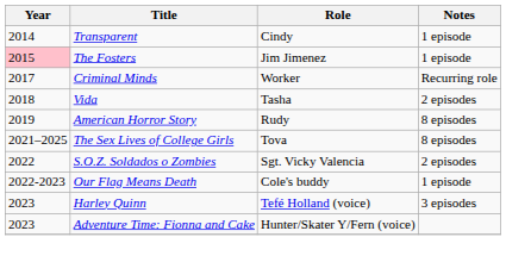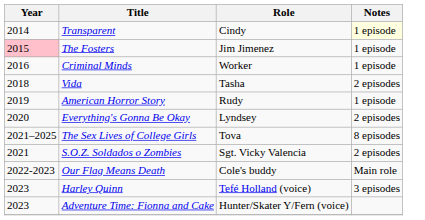 <table class="wikitable">
 <tr>
 <th>Year</th>
 <th>Title</th>
 <th>Role</th>
 <th>Notes</th>
 </tr>
 <tr>
 <td>2014</td>
 <td><em><a href='#'>Transparent</a></em></td>
 <td>Cindy</td>
-<td>1 episode</td>
+<td style="background: lightyellow;">1 episode</td>
 </tr>
 <tr>
 <td style="background: pink;">2015</td>
 <td><em><a href='#'>The Fosters</a></em></td>
 <td>Jim Jimenez</td>
 <td>1 episode</td>
 </tr>
 <tr>
-<td>2017</td>
+<td>2016</td>
 <td><em><a href='#'>Criminal Minds</a></em></td>
 <td>Worker</td>
-<td>Recurring role</td>
+<td>1 episode</td>
 </tr>
 <tr>
 <td>2018</td>
 <td><em><a href='#'>Vida</a></em></td>
 <td>Tasha</td>
 <td>2 episodes</td>
 </tr>
 <tr>
 <td>2019</td>
 <td><em><a href='#'>American Horror Story</a></em></td>
 <td>Rudy</td>
-<td>8 episodes</td>
+<td>1 episode</td>
+</tr>
+<tr>
+<td>2020</td>
+<td><em><a href='#'>Everything's Gonna Be Okay</a></em></td>
+<td>Lyndsey</td>
+<td>2 episodes</td>
 </tr>
 <tr>
 <td>2021–2025</td>
 <td><em><a href='#'>The Sex Lives of College Girls</a></em></td>
 <td>Tova</td>
 <td>8 episodes</td>
 </tr>
 <tr>
-<td>2022</td>
+<td>2021</td>
 <td><em><a href='#'>S.O.Z. Soldados o Zombies</a></em></td>
 <td>Sgt. Vicky Valencia</td>
 <td>2 episodes</td>
 </tr>
 <tr>
 <td>2022-2023</td>
 <td><em><a href='#'>Our Flag Means Death</a></em></td>
 <td>Cole's buddy</td>
-<td>1 episode</td>
+<td>Main role</td>
 </tr>
 <tr>
 <td>2023</td>
 <td><em><a href='#'>Harley Quinn</a></em></td>
 <td><a href='#'>Tefé Holland</a> (voice)</td>
 <td>3 episodes</td>
 </tr>
 <tr>
 <td>2023</td>
 <td><em><a href='#'>Adventure Time: Fionna and Cake</a></em></td>
 <td>Hunter/Skater Y/Fern (voice)</td>
 <td></td>
 </tr>
 <tr>
 </tr>
 </table>
